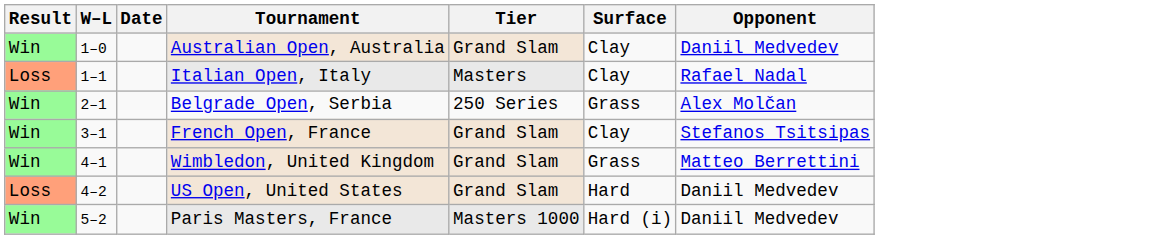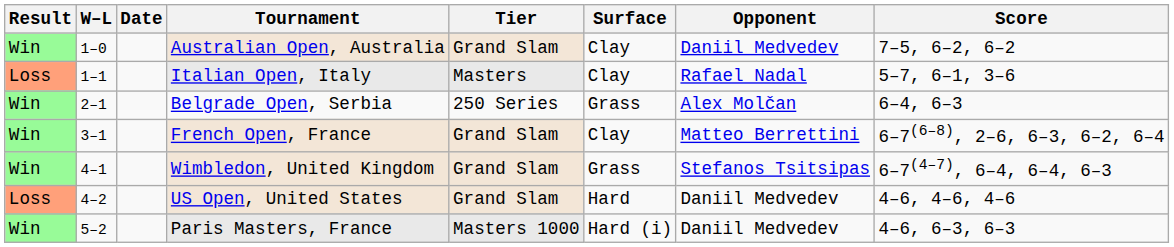 <table class="sortable wikitable">
 <tr>
 <th>Result</th>
 <th class="unsortable">W–L</th>
 <th>Date</th>
 <th>Tournament</th>
 <th>Tier</th>
 <th>Surface</th>
 <th>Opponent</th>
+<th class="unsortable">Score</th>
 </tr>
 <tr>
 <td style="background:#98fb98;">Win</td>
 <td><small>1–0</small></td>
 <td><a href='#'></a></td>
 <td style="background:#f3e6d7;"><a href='#'>Australian Open</a>, Australia </td>
 <td style="background:#f3e6d7;">Grand Slam</td>
 <td>Clay</td>
 <td> <a href='#'>Daniil Medvedev</a></td>
+<td>7–5, 6–2, 6–2</td>
 </tr>
 <tr>
 <td style="background:#ffa07a;">Loss</td>
 <td><small>1–1</small></td>
 <td><a href='#'></a></td>
 <td style="background:#e9e9e9;"><a href='#'>Italian Open</a>, Italy</td>
 <td style="background:#e9e9e9;">Masters</td>
 <td>Clay</td>
 <td> <a href='#'>Rafael Nadal</a></td>
+<td>5–7, 6–1, 3–6</td>
 </tr>
 <tr>
 <td style="background:#98fb98;">Win</td>
 <td><small>2–1</small></td>
 <td><a href='#'></a></td>
 <td><a href='#'>Belgrade Open</a>, Serbia</td>
 <td>250 Series</td>
 <td>Grass</td>
 <td> <a href='#'>Alex Molčan</a></td>
+<td>6–4, 6–3</td>
 </tr>
 <tr>
 <td style="background:#98fb98;">Win</td>
 <td><small>3–1</small></td>
 <td><a href='#'></a></td>
 <td style="background:#f3e6d7;"><a href='#'>French Open</a>, France </td>
 <td style="background:#f3e6d7;">Grand Slam</td>
 <td>Clay</td>
-<td> <a href='#'>Stefanos Tsitsipas</a></td>
+<td> <a href='#'>Matteo Berrettini</a></td>
+<td>6–7<sup>(6–8)</sup>, 2–6, 6–3, 6–2, 6–4</td>
 </tr>
 <tr>
 <td style="background:#98fb98;">Win</td>
 <td><small>4–1</small></td>
 <td><a href='#'></a></td>
 <td style="background:#f3e6d7;"><a href='#'>Wimbledon</a>, United Kingdom </td>
 <td style="background:#f3e6d7;">Grand Slam</td>
 <td>Grass</td>
-<td> <a href='#'>Matteo Berrettini</a></td>
+<td> <a href='#'>Stefanos Tsitsipas</a></td>
+<td>6–7<sup>(4–7)</sup>, 6–4, 6–4, 6–3</td>
 </tr>
 <tr>
 <td style="background:#ffa07a;">Loss</td>
 <td><small>4–2</small></td>
 <td><a href='#'></a></td>
 <td style="background:#f3e6d7;"><a href='#'>US Open</a>, United States</td>
 <td style="background:#f3e6d7;">Grand Slam</td>
 <td>Hard</td>
 <td> Daniil Medvedev</td>
+<td>4–6, 4–6, 4–6</td>
 </tr>
 <tr>
 <td style="background:#98fb98;">Win</td>
 <td><small>5–2</small></td>
 <td><a href='#'></a></td>
 <td style="background:#e9e9e9;">Paris Masters, France</td>
 <td style="background:#e9e9e9;">Masters 1000</td>
 <td>Hard (i)</td>
 <td> Daniil Medvedev</td>
+<td>4–6, 6–3, 6–3</td>
 </tr>
 </table>
